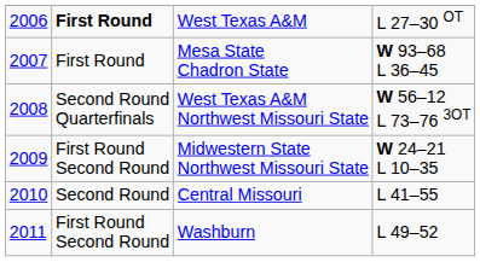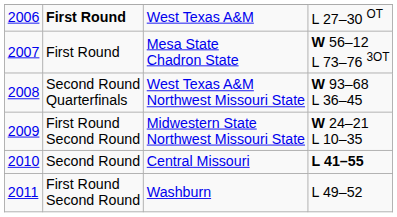 <table class="wikitable">
 <tr>
 </tr>
 <tr>
 <td><a href='#'>2006</a></td>
 <td><strong>First Round</strong></td>
 <td><a href='#'>West Texas A&M</a></td>
 <td>L 27–30 <sup>OT</sup></td>
 </tr>
 <tr>
 <td><a href='#'>2007</a></td>
 <td>First Round</td>
 <td><a href='#'>Mesa State</a><br><a href='#'>Chadron State</a></td>
-<td><strong>W</strong> 93–68<br>L 36–45</td>
+<td><strong>W</strong> 56–12<br>L 73–76 <sup>3OT</sup></td>
 </tr>
 <tr>
 <td><a href='#'>2008</a></td>
 <td>Second Round<br>Quarterfinals</td>
 <td><a href='#'>West Texas A&M</a><br><a href='#'>Northwest Missouri State</a></td>
-<td><strong>W</strong> 56–12<br>L 73–76 <sup>3OT</sup></td>
+<td><strong>W</strong> 93–68<br>L 36–45</td>
 </tr>
 <tr>
 <td><a href='#'>2009</a></td>
 <td>First Round<br>Second Round</td>
 <td><a href='#'>Midwestern State</a><br><a href='#'>Northwest Missouri State</a></td>
 <td><strong>W</strong> 24–21<br>L 10–35</td>
 </tr>
 <tr>
 <td><a href='#'>2010</a></td>
 <td>Second Round</td>
 <td><a href='#'>Central Missouri</a></td>
-<td>L 41–55</td>
+<td><strong>L 41–55</strong></td>
 </tr>
 <tr>
 <td><a href='#'>2011</a></td>
 <td>First Round<br>Second Round</td>
 <td><a href='#'>Washburn</a></td>
 <td>L 49–52</td>
 </tr>
 </table>
